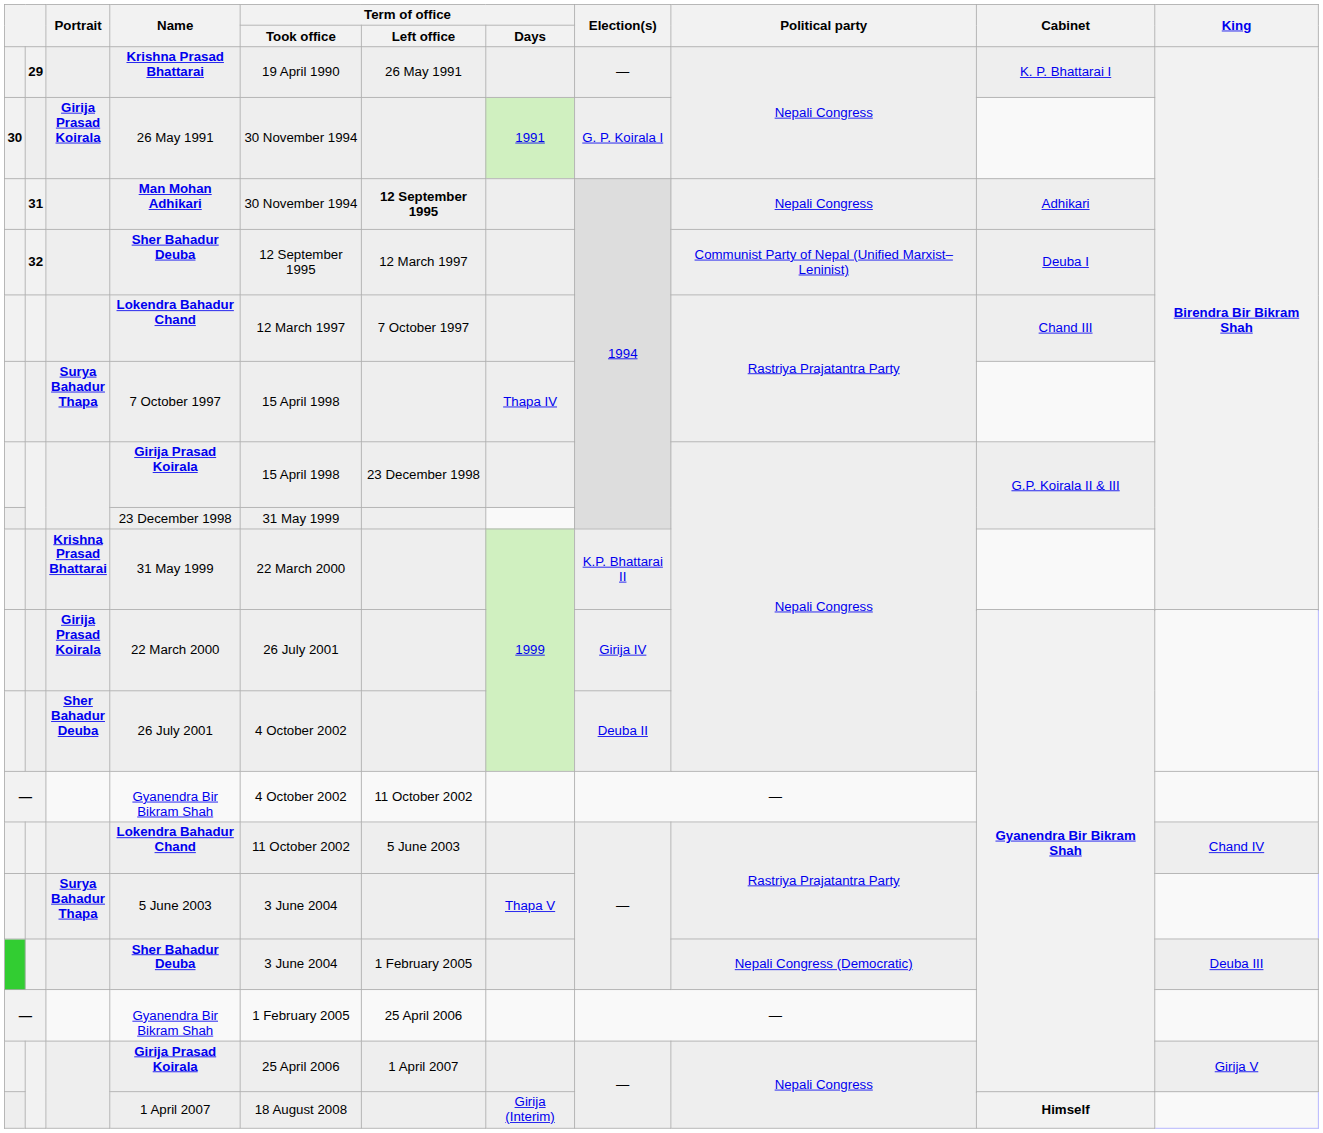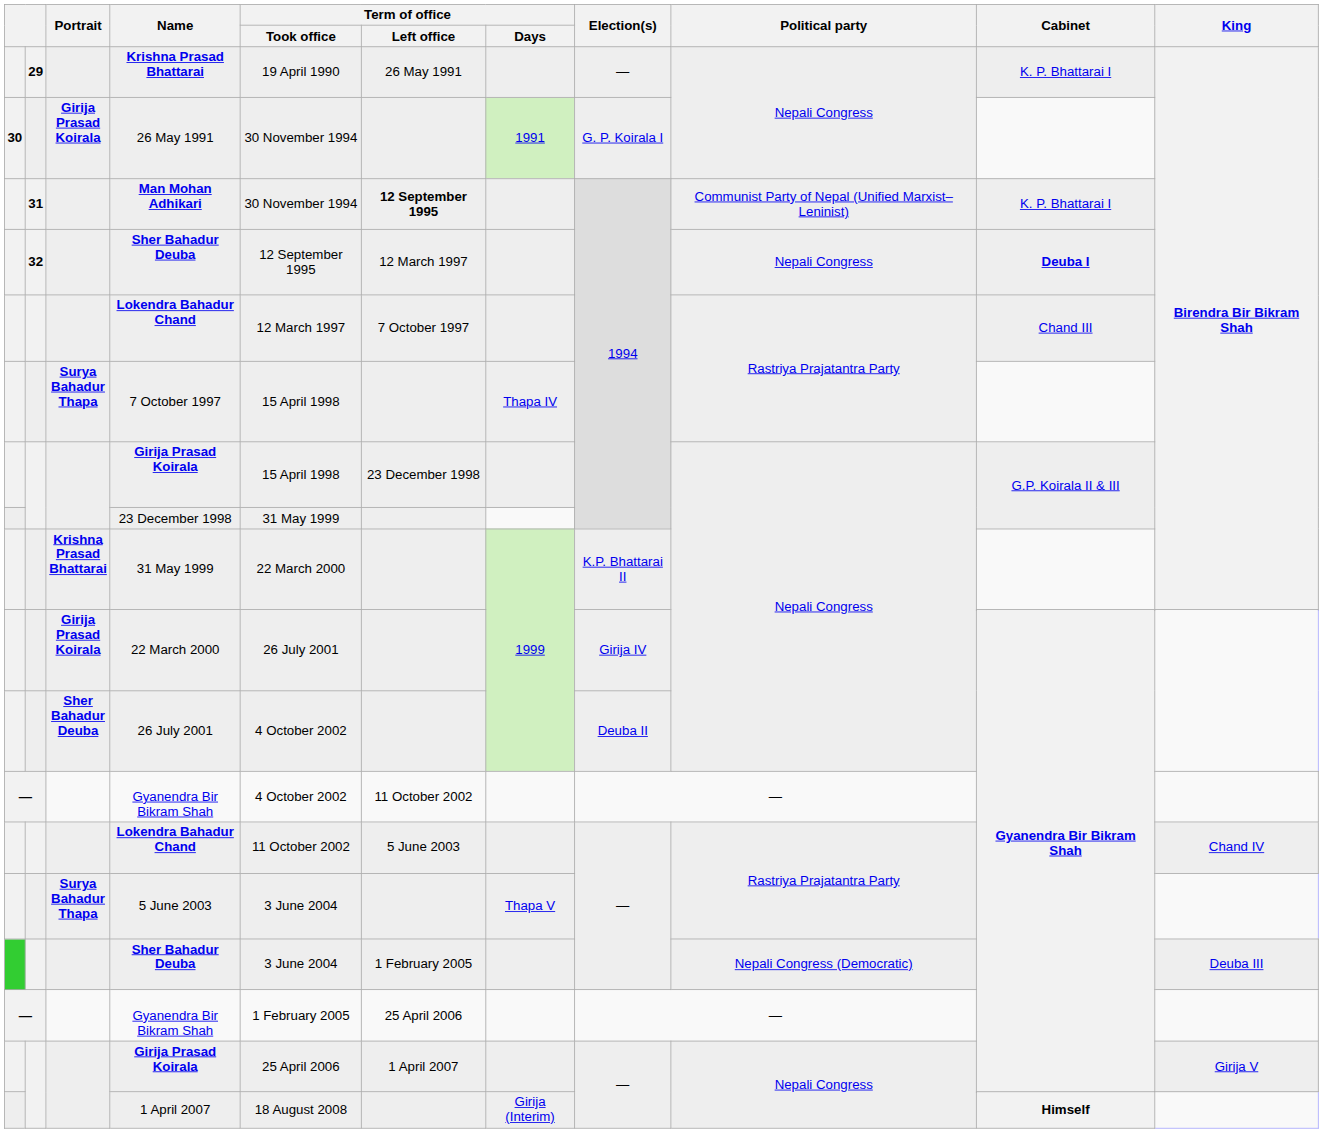 <table class="wikitable" style="text-align:center; border:1px #aaf solid; width:100%;">
 <tr>
 <th rowspan="2" colspan="2"></th>
 <th rowspan="2" style="width:60px;">Portrait</th>
 <th rowspan="2" style="width:150px;">Name<br></th>
 <th colspan="3">Term of office</th>
 <th rowspan="2">Election(s)</th>
 <th rowspan="2">Political party</th>
 <th rowspan="2">Cabinet</th>
 <th rowspan="2"><a href='#'>King</a><br></th>
 </tr>
 <tr>
 <th>Took office</th>
 <th>Left office</th>
 <th>Days</th>
 </tr>
 <tr style="background:#EEEEEE">
 <th></th>
 <th>29</th>
 <td></td>
 <td><strong><a href='#'>Krishna Prasad Bhattarai</a></strong><br><br></td>
 <td>19 April 1990</td>
 <td>26 May 1991</td>
 <td></td>
 <td>—</td>
 <td rowspan="2"><a href='#'>Nepali Congress</a></td>
 <td><a href='#'>K. P.  Bhattarai I</a></td>
 <th rowspan="10" style="font-weight:normal"><strong><a href='#'>Birendra Bir Bikram Shah</a></strong><br><br></th>
 </tr>
 <tr style="background:#EEEEEE">
 <th>30</th>
 <td></td>
 <td><strong><a href='#'>Girija Prasad Koirala</a></strong><br><br><br></td>
 <td>26 May 1991</td>
 <td>30 November 1994</td>
 <td></td>
 <td bgcolor="#d0f0c0"><a href='#'>1991</a></td>
 <td><a href='#'>G. P. Koirala I</a></td>
 </tr>
 <tr style="background:#EEEEEE">
 <th></th>
 <th>31</th>
 <td></td>
 <td><strong><a href='#'>Man Mohan Adhikari</a></strong><br><br></td>
 <td>30 November 1994</td>
 <td><strong>12 September 1995</strong></td>
 <td></td>
 <td rowspan="6" bgcolor="dddddd"><a href='#'>1994</a></td>
-<td><a href='#'>Nepali Congress</a></td>
-<td><a href='#'>Adhikari</a></td>
+<td><a href='#'>Communist Party of Nepal (Unified Marxist–Leninist)</a></td>
+<td><a href='#'>K. P.  Bhattarai I</a></td>
 </tr>
 <tr style="background:#EEEEEE">
 <th></th>
 <th>32</th>
 <td></td>
 <td><strong><a href='#'>Sher Bahadur Deuba</a></strong><br><br><br></td>
 <td>12 September 1995</td>
 <td>12 March 1997</td>
 <td></td>
-<td><a href='#'>Communist Party of Nepal (Unified Marxist–Leninist)</a></td>
-<td><a href='#'>Deuba I</a></td>
+<td><a href='#'>Nepali Congress</a></td>
+<td><strong><a href='#'>Deuba I</a></strong></td>
 </tr>
 <tr style="background:#EEEEEE">
 <th></th>
 <th></th>
 <td></td>
 <td><strong><a href='#'>Lokendra Bahadur Chand</a></strong><br><br><br></td>
 <td>12 March 1997</td>
 <td>7 October 1997</td>
 <td></td>
 <td rowspan="2"><a href='#'>Rastriya Prajatantra Party</a></td>
 <td><a href='#'>Chand III</a></td>
 </tr>
 <tr style="background:#EEEEEE">
 <th></th>
 <td></td>
 <td><strong><a href='#'>Surya Bahadur Thapa</a></strong><br><br><br></td>
 <td>7 October 1997</td>
 <td>15 April 1998</td>
 <td></td>
 <td><a href='#'>Thapa IV</a></td>
 </tr>
 <tr style="background:#EEEEEE">
 <th></th>
 <th rowspan="2"></th>
 <td rowspan="2"></td>
 <td><strong><a href='#'>Girija Prasad Koirala</a></strong><br><br><br></td>
 <td>15 April 1998</td>
 <td>23 December 1998</td>
 <td></td>
 <td rowspan="6"><a href='#'>Nepali Congress</a></td>
 <td rowspan="2"><a href='#'>G.P. Koirala II & III</a></td>
 </tr>
 <tr style="background:#EEEEEE">
 <td></td>
 <td>23 December 1998</td>
 <td>31 May 1999</td>
 <td></td>
 </tr>
 <tr style="background:#EEEEEE">
 <th></th>
 <td></td>
 <td><strong><a href='#'>Krishna Prasad Bhattarai</a></strong><br><br><br></td>
 <td>31 May 1999</td>
 <td>22 March 2000</td>
 <td></td>
 <td rowspan="4" bgcolor="#d0f0c0"><a href='#'>1999</a></td>
 <td><a href='#'>K.P. Bhattarai II</a></td>
 </tr>
 <tr style="background:#EEEEEE">
 <th rowspan="2"></th>
 <td rowspan="2"></td>
 <td rowspan="2"><strong><a href='#'>Girija Prasad Koirala</a></strong><br><br><br></td>
 <td rowspan="2">22 March 2000</td>
 <td rowspan="2">26 July 2001</td>
 <td rowspan="2"></td>
 <td rowspan="2"><a href='#'>Girija IV</a></td>
 </tr>
 <tr>
 <th rowspan="9" style="font-weight:normal"><strong><a href='#'>Gyanendra Bir Bikram Shah</a></strong><br><br></th>
 </tr>
 <tr style="background:#EEEEEE">
 <th></th>
 <td></td>
 <td><strong><a href='#'>Sher Bahadur Deuba</a></strong><br><br><br></td>
 <td>26 July 2001</td>
 <td>4 October 2002</td>
 <td></td>
 <td><a href='#'>Deuba II</a></td>
 </tr>
 <tr>
 <th colspan="2" style="background:;">—</th>
 <td></td>
 <td><br><a href='#'>Gyanendra Bir Bikram Shah</a><br></td>
 <td>4 October 2002</td>
 <td>11 October 2002</td>
 <td></td>
 <td colspan="2">—</td>
 <td></td>
 </tr>
 <tr style="background:#EEEEEE">
 <th></th>
 <th></th>
 <td></td>
 <td><strong><a href='#'>Lokendra Bahadur Chand</a></strong><br><br></td>
 <td>11 October 2002</td>
 <td>5 June 2003</td>
 <td></td>
 <td rowspan="3">—</td>
 <td rowspan="2"><a href='#'>Rastriya Prajatantra Party</a></td>
 <td><a href='#'>Chand IV</a></td>
 </tr>
 <tr style="background:#EEEEEE">
 <th></th>
 <td></td>
 <td><strong><a href='#'>Surya Bahadur Thapa</a></strong><br><br></td>
 <td>5 June 2003</td>
 <td>3 June 2004</td>
 <td></td>
 <td><a href='#'>Thapa V</a></td>
 </tr>
 <tr style="background:#EEEEEE">
 <th style="background:#32CD32;"></th>
 <th></th>
 <td></td>
 <td><strong><a href='#'>Sher Bahadur Deuba</a></strong><br><br></td>
 <td>3 June 2004</td>
 <td>1 February 2005<br></td>
 <td></td>
 <td><a href='#'>Nepali Congress (Democratic)</a></td>
 <td><a href='#'>Deuba III</a></td>
 </tr>
 <tr>
 <th colspan="2" style="background:;">—</th>
 <td></td>
 <td><br><a href='#'>Gyanendra Bir Bikram Shah</a><br></td>
 <td>1 February 2005</td>
 <td>25 April 2006</td>
 <td></td>
 <td colspan="2">—</td>
 <td></td>
 </tr>
 <tr style="background:#EEEEEE">
 <th></th>
 <th rowspan="3"></th>
 <td rowspan="3"></td>
 <td><strong><a href='#'>Girija Prasad Koirala</a></strong><br><br></td>
 <td>25 April 2006</td>
 <td>1 April 2007</td>
 <td></td>
 <td rowspan="3">—</td>
 <td rowspan="3"><a href='#'>Nepali Congress</a></td>
 <td><a href='#'>Girija V</a></td>
 </tr>
 <tr style="background:#EEEEEE">
 <td rowspan="2"></td>
 <td rowspan="2">1 April 2007</td>
 <td rowspan="2">18 August 2008</td>
 <td rowspan="2"></td>
 <td rowspan="2"><a href='#'>Girija (Interim)</a></td>
 </tr>
 <tr style="background:#EEEEEE">
 <th style="font-weight:normal"><strong>Himself</strong><br></th>
 </tr>
 </table>
